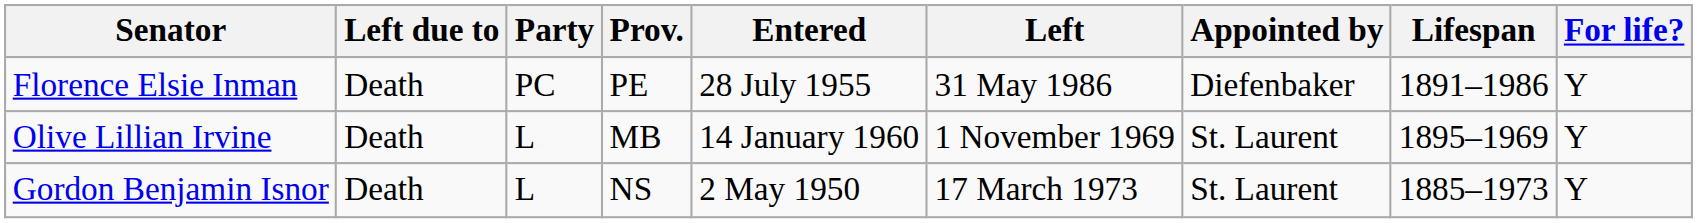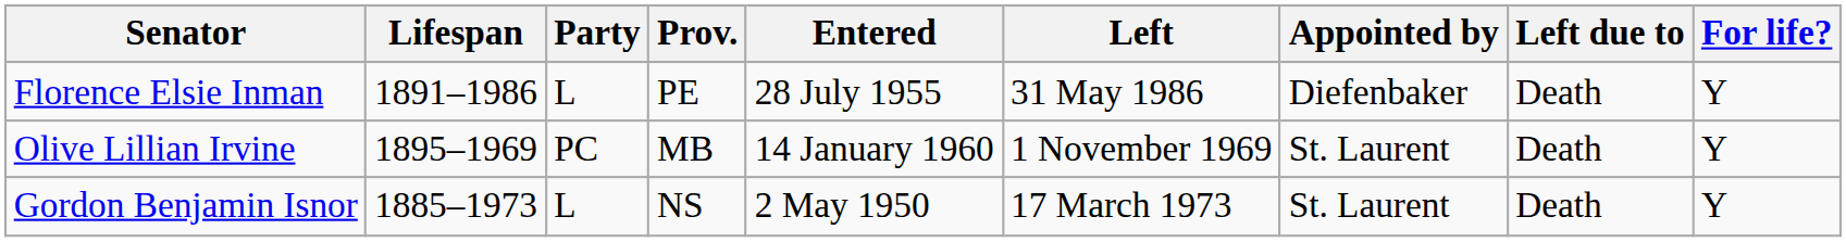 <table class=wikitable>
 <tr>
 <th>Senator</th>
-<th>Left due to</th>
+<th>Lifespan</th>
 <th>Party</th>
 <th>Prov.</th>
 <th>Entered</th>
 <th>Left</th>
 <th>Appointed by</th>
-<th>Lifespan</th>
+<th>Left due to</th>
 <th><a href='#'>For life?</a></th>
 </tr>
 <tr>
 <td><a href='#'>Florence Elsie Inman</a></td>
-<td>Death</td>
-<td>PC</td>
+<td>1891–1986</td>
+<td>L</td>
 <td>PE</td>
 <td>28 July 1955</td>
 <td>31 May 1986</td>
 <td>Diefenbaker</td>
-<td>1891–1986</td>
+<td>Death</td>
 <td>Y</td>
 </tr>
 <tr>
 <td><a href='#'>Olive Lillian Irvine</a></td>
-<td>Death</td>
-<td>L</td>
+<td>1895–1969</td>
+<td>PC</td>
 <td>MB</td>
 <td>14 January 1960</td>
 <td>1 November 1969</td>
 <td>St. Laurent</td>
-<td>1895–1969</td>
+<td>Death</td>
 <td>Y</td>
 </tr>
 <tr>
 <td><a href='#'>Gordon Benjamin Isnor</a></td>
-<td>Death</td>
+<td>1885–1973</td>
 <td>L</td>
 <td>NS</td>
 <td>2 May 1950</td>
 <td>17 March 1973</td>
 <td>St. Laurent</td>
-<td>1885–1973</td>
+<td>Death</td>
 <td>Y</td>
 </tr>
 </table>
